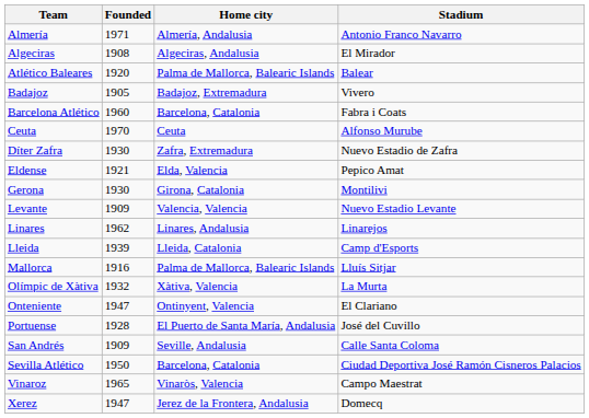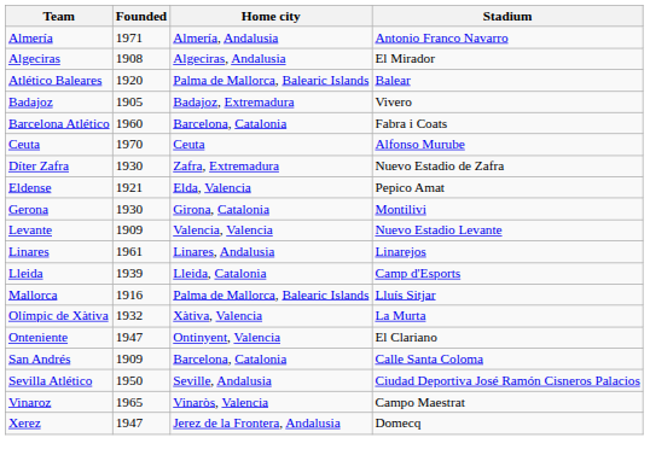 <table class="wikitable sortable">
 <tr>
 <th>Team</th>
 <th>Founded</th>
 <th>Home city</th>
 <th>Stadium</th>
 </tr>
 <tr>
 <td><a href='#'>Almería</a></td>
 <td>1971</td>
 <td><a href='#'>Almería</a>, <a href='#'>Andalusia</a></td>
 <td><a href='#'>Antonio Franco Navarro</a></td>
 </tr>
 <tr>
 <td><a href='#'>Algeciras</a></td>
 <td>1908</td>
 <td><a href='#'>Algeciras</a>, <a href='#'>Andalusia</a></td>
 <td>El Mirador</td>
 </tr>
 <tr>
 <td><a href='#'>Atlético Baleares</a></td>
 <td>1920</td>
 <td><a href='#'>Palma de Mallorca</a>, <a href='#'>Balearic Islands</a></td>
 <td><a href='#'>Balear</a></td>
 </tr>
 <tr>
 <td><a href='#'>Badajoz</a></td>
 <td>1905</td>
 <td><a href='#'>Badajoz</a>, <a href='#'>Extremadura</a></td>
 <td>Vivero</td>
 </tr>
 <tr>
 <td><a href='#'>Barcelona Atlético</a></td>
 <td>1960</td>
 <td><a href='#'>Barcelona</a>, <a href='#'>Catalonia</a></td>
 <td>Fabra i Coats</td>
 </tr>
 <tr>
 <td><a href='#'>Ceuta</a></td>
 <td>1970</td>
 <td><a href='#'>Ceuta</a></td>
 <td><a href='#'>Alfonso Murube</a></td>
 </tr>
 <tr>
 <td><a href='#'>Díter Zafra</a></td>
 <td>1930</td>
 <td><a href='#'>Zafra</a>, <a href='#'>Extremadura</a></td>
 <td>Nuevo Estadio de Zafra</td>
 </tr>
 <tr>
 <td><a href='#'>Eldense</a></td>
 <td>1921</td>
 <td><a href='#'>Elda</a>, <a href='#'>Valencia</a></td>
 <td>Pepico Amat</td>
 </tr>
 <tr>
 <td><a href='#'>Gerona</a></td>
 <td>1930</td>
 <td><a href='#'>Girona</a>, <a href='#'>Catalonia</a></td>
 <td><a href='#'>Montilivi</a></td>
 </tr>
 <tr>
 <td><a href='#'>Levante</a></td>
 <td>1909</td>
 <td><a href='#'>Valencia</a>, <a href='#'>Valencia</a></td>
 <td><a href='#'>Nuevo Estadio Levante</a></td>
 </tr>
 <tr>
 <td><a href='#'>Linares</a></td>
-<td>1962</td>
+<td>1961</td>
 <td><a href='#'>Linares</a>, <a href='#'>Andalusia</a></td>
 <td><a href='#'>Linarejos</a></td>
 </tr>
 <tr>
 <td><a href='#'>Lleida</a></td>
 <td>1939</td>
 <td><a href='#'>Lleida</a>, <a href='#'>Catalonia</a></td>
 <td><a href='#'>Camp d'Esports</a></td>
 </tr>
 <tr>
 <td><a href='#'>Mallorca</a></td>
 <td>1916</td>
 <td><a href='#'>Palma de Mallorca</a>, <a href='#'>Balearic Islands</a></td>
 <td><a href='#'>Lluís Sitjar</a></td>
 </tr>
 <tr>
 <td><a href='#'>Olímpic de Xàtiva</a></td>
 <td>1932</td>
 <td><a href='#'>Xàtiva</a>, <a href='#'>Valencia</a></td>
 <td><a href='#'>La Murta</a></td>
 </tr>
 <tr>
 <td><a href='#'>Onteniente</a></td>
 <td>1947</td>
 <td><a href='#'>Ontinyent</a>, <a href='#'>Valencia</a></td>
 <td>El Clariano</td>
 </tr>
 <tr>
-<td><a href='#'>Portuense</a></td>
-<td>1928</td>
-<td><a href='#'>El Puerto de Santa María</a>, <a href='#'>Andalusia</a></td>
-<td>José del Cuvillo</td>
-</tr>
-<tr>
 <td><a href='#'>San Andrés</a></td>
 <td>1909</td>
-<td><a href='#'>Seville</a>, <a href='#'>Andalusia</a></td>
+<td><a href='#'>Barcelona</a>, <a href='#'>Catalonia</a></td>
 <td><a href='#'>Calle Santa Coloma</a></td>
 </tr>
 <tr>
 <td><a href='#'>Sevilla Atlético</a></td>
 <td>1950</td>
-<td><a href='#'>Barcelona</a>, <a href='#'>Catalonia</a></td>
+<td><a href='#'>Seville</a>, <a href='#'>Andalusia</a></td>
 <td><a href='#'>Ciudad Deportiva José Ramón Cisneros Palacios</a></td>
 </tr>
 <tr>
 <td><a href='#'>Vinaroz</a></td>
 <td>1965</td>
 <td><a href='#'>Vinaròs</a>, <a href='#'>Valencia</a></td>
 <td>Campo Maestrat</td>
 </tr>
 <tr>
 <td><a href='#'>Xerez</a></td>
 <td>1947</td>
 <td><a href='#'>Jerez de la Frontera</a>, <a href='#'>Andalusia</a></td>
 <td>Domecq</td>
 </tr>
 </table>
